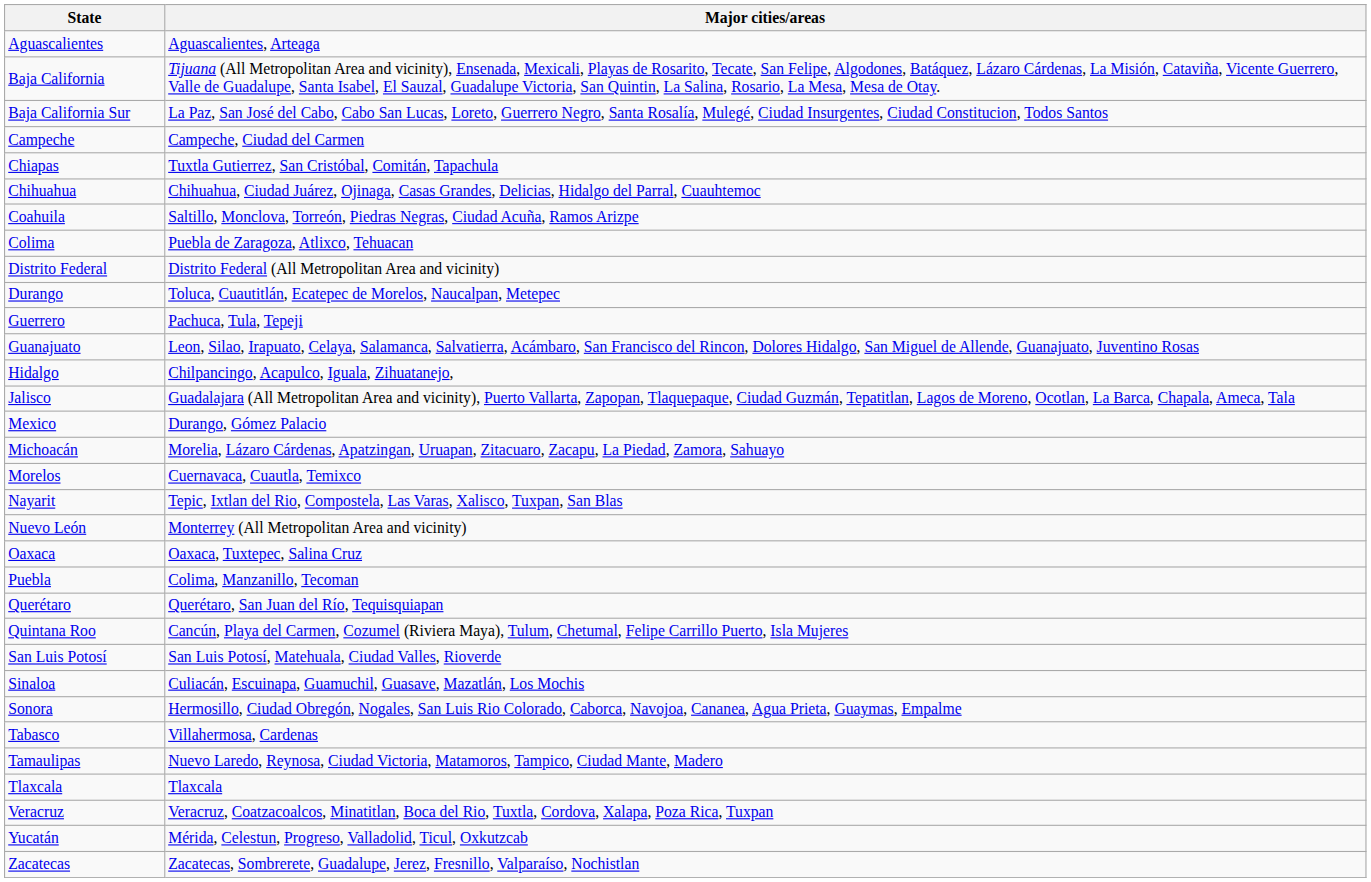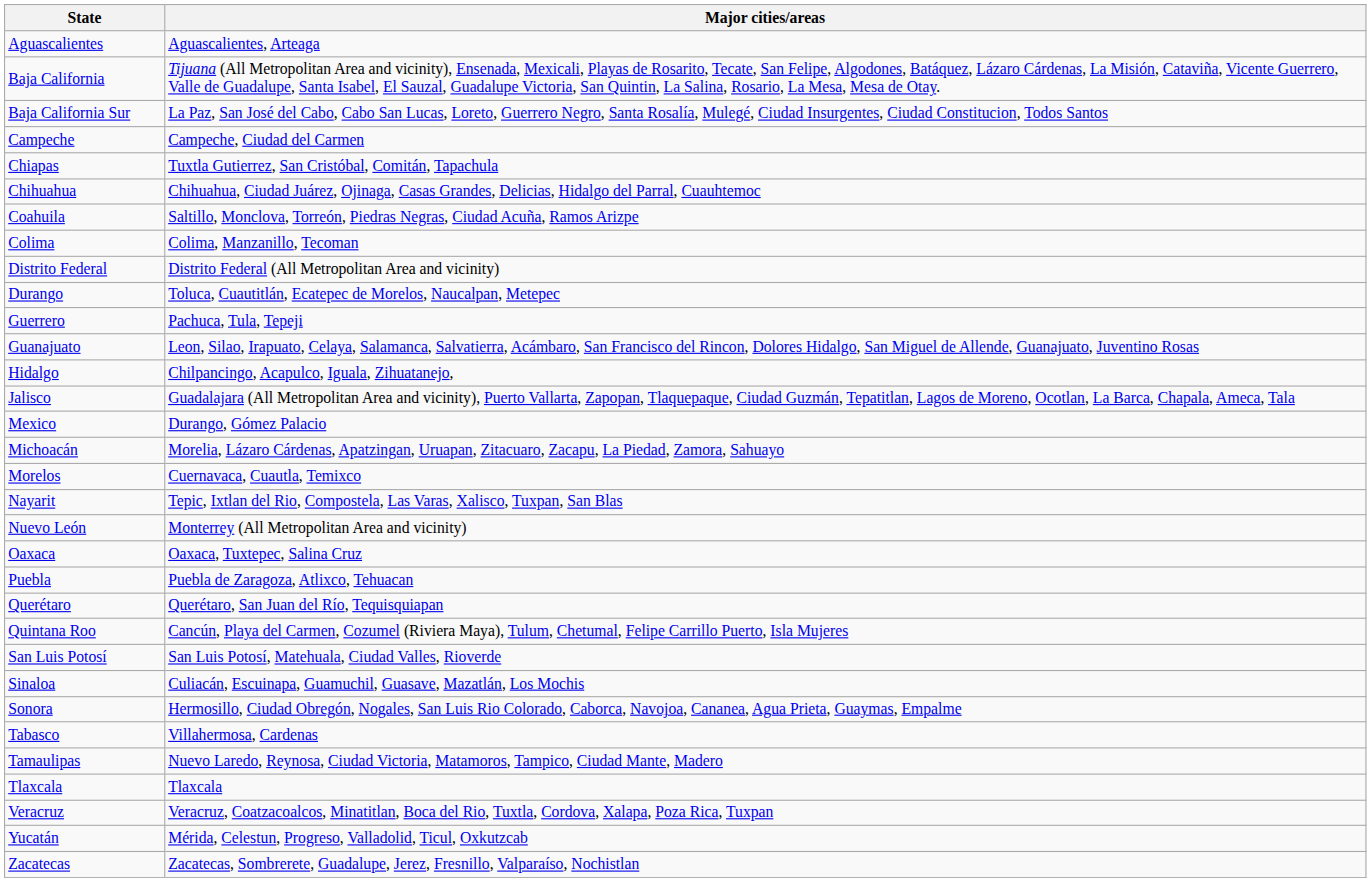 <table class="wikitable" " style="font-size:90%">
 <tr>
 <th style="width:140px;">State</th>
 <th>Major cities/areas</th>
 </tr>
 <tr>
 <td> <a href='#'>Aguascalientes</a></td>
 <td><a href='#'>Aguascalientes</a>, <a href='#'>Arteaga</a></td>
 </tr>
 <tr>
 <td> <a href='#'>Baja California</a></td>
 <td><em><a href='#'>Tijuana</a></em> (All Metropolitan Area and vicinity), <a href='#'>Ensenada</a>, <a href='#'>Mexicali</a>, <a href='#'>Playas de Rosarito</a>, <a href='#'>Tecate</a>, <a href='#'>San Felipe</a>, <a href='#'>Algodones</a>, <a href='#'>Batáquez</a>, <a href='#'>Lázaro Cárdenas</a>, <a href='#'>La Misión</a>, <a href='#'>Cataviña</a>, <a href='#'>Vicente Guerrero</a>, <a href='#'>Valle de Guadalupe</a>, <a href='#'>Santa Isabel</a>, <a href='#'>El Sauzal</a>, <a href='#'>Guadalupe Victoria</a>, <a href='#'>San Quintin</a>, <a href='#'>La Salina</a>, <a href='#'>Rosario</a>, <a href='#'>La Mesa</a>, <a href='#'>Mesa de Otay</a>.</td>
 </tr>
 <tr>
 <td> <a href='#'>Baja California Sur</a></td>
 <td><a href='#'>La Paz</a>, <a href='#'>San José del Cabo</a>, <a href='#'>Cabo San Lucas</a>, <a href='#'>Loreto</a>, <a href='#'>Guerrero Negro</a>, <a href='#'>Santa Rosalía</a>, <a href='#'>Mulegé</a>, <a href='#'>Ciudad Insurgentes</a>, <a href='#'>Ciudad Constitucion</a>, <a href='#'>Todos Santos</a></td>
 </tr>
 <tr>
 <td> <a href='#'>Campeche</a></td>
 <td><a href='#'>Campeche</a>, <a href='#'>Ciudad del Carmen</a></td>
 </tr>
 <tr>
 <td> <a href='#'>Chiapas</a></td>
 <td><a href='#'>Tuxtla Gutierrez</a>, <a href='#'>San Cristóbal</a>, <a href='#'>Comitán</a>, <a href='#'>Tapachula</a></td>
 </tr>
 <tr>
 <td> <a href='#'>Chihuahua</a></td>
 <td><a href='#'>Chihuahua</a>, <a href='#'>Ciudad Juárez</a>, <a href='#'>Ojinaga</a>, <a href='#'>Casas Grandes</a>, <a href='#'>Delicias</a>, <a href='#'>Hidalgo del Parral</a>, <a href='#'>Cuauhtemoc</a></td>
 </tr>
 <tr>
 <td> <a href='#'>Coahuila</a></td>
 <td><a href='#'>Saltillo</a>, <a href='#'>Monclova</a>, <a href='#'>Torreón</a>, <a href='#'>Piedras Negras</a>, <a href='#'>Ciudad Acuña</a>, <a href='#'>Ramos Arizpe</a></td>
 </tr>
 <tr>
 <td> <a href='#'>Colima</a></td>
-<td><a href='#'>Puebla de Zaragoza</a>, <a href='#'>Atlixco</a>, <a href='#'>Tehuacan</a></td>
+<td><a href='#'>Colima</a>, <a href='#'>Manzanillo</a>, <a href='#'>Tecoman</a></td>
 </tr>
 <tr>
 <td> <a href='#'>Distrito Federal</a></td>
 <td><a href='#'>Distrito Federal</a> (All Metropolitan Area and vicinity)</td>
 </tr>
 <tr>
 <td> <a href='#'>Durango</a></td>
 <td><a href='#'>Toluca</a>, <a href='#'>Cuautitlán</a>, <a href='#'>Ecatepec de Morelos</a>, <a href='#'>Naucalpan</a>, <a href='#'>Metepec</a></td>
 </tr>
 <tr>
 <td> <a href='#'>Guerrero</a></td>
 <td><a href='#'>Pachuca</a>, <a href='#'>Tula</a>, <a href='#'>Tepeji</a></td>
 </tr>
 <tr>
 <td> <a href='#'>Guanajuato</a></td>
 <td><a href='#'>Leon</a>, <a href='#'>Silao</a>, <a href='#'>Irapuato</a>, <a href='#'>Celaya</a>, <a href='#'>Salamanca</a>, <a href='#'>Salvatierra</a>, <a href='#'>Acámbaro</a>, <a href='#'>San Francisco del Rincon</a>, <a href='#'>Dolores Hidalgo</a>, <a href='#'>San Miguel de Allende</a>, <a href='#'>Guanajuato</a>, <a href='#'>Juventino Rosas</a></td>
 </tr>
 <tr>
 <td> <a href='#'>Hidalgo</a></td>
 <td><a href='#'>Chilpancingo</a>, <a href='#'>Acapulco</a>, <a href='#'>Iguala</a>, <a href='#'>Zihuatanejo</a>,</td>
 </tr>
 <tr>
 <td> <a href='#'>Jalisco</a></td>
 <td><a href='#'>Guadalajara</a> (All Metropolitan Area and vicinity),  <a href='#'>Puerto Vallarta</a>, <a href='#'>Zapopan</a>, <a href='#'>Tlaquepaque</a>, <a href='#'>Ciudad Guzmán</a>, <a href='#'>Tepatitlan</a>, <a href='#'>Lagos de Moreno</a>, <a href='#'>Ocotlan</a>, <a href='#'>La Barca</a>, <a href='#'>Chapala</a>, <a href='#'>Ameca</a>, <a href='#'>Tala</a></td>
 </tr>
 <tr>
 <td> <a href='#'>Mexico</a></td>
 <td><a href='#'>Durango</a>, <a href='#'>Gómez Palacio</a></td>
 </tr>
 <tr>
 <td> <a href='#'>Michoacán</a></td>
 <td><a href='#'>Morelia</a>, <a href='#'>Lázaro Cárdenas</a>, <a href='#'>Apatzingan</a>, <a href='#'>Uruapan</a>, <a href='#'>Zitacuaro</a>, <a href='#'>Zacapu</a>, <a href='#'>La Piedad</a>, <a href='#'>Zamora</a>, <a href='#'>Sahuayo</a></td>
 </tr>
 <tr>
 <td> <a href='#'>Morelos</a></td>
 <td><a href='#'>Cuernavaca</a>, <a href='#'>Cuautla</a>, <a href='#'>Temixco</a></td>
 </tr>
 <tr>
 <td> <a href='#'>Nayarit</a></td>
 <td><a href='#'>Tepic</a>, <a href='#'>Ixtlan del Rio</a>, <a href='#'>Compostela</a>, <a href='#'>Las Varas</a>, <a href='#'>Xalisco</a>, <a href='#'>Tuxpan</a>, <a href='#'>San Blas</a></td>
 </tr>
 <tr>
 <td> <a href='#'>Nuevo León</a></td>
 <td><a href='#'>Monterrey</a> (All Metropolitan Area and vicinity)</td>
 </tr>
 <tr>
 <td> <a href='#'>Oaxaca</a></td>
 <td><a href='#'>Oaxaca</a>, <a href='#'>Tuxtepec</a>, <a href='#'>Salina Cruz</a></td>
 </tr>
 <tr>
 <td> <a href='#'>Puebla</a></td>
-<td><a href='#'>Colima</a>, <a href='#'>Manzanillo</a>, <a href='#'>Tecoman</a></td>
+<td><a href='#'>Puebla de Zaragoza</a>, <a href='#'>Atlixco</a>, <a href='#'>Tehuacan</a></td>
 </tr>
 <tr>
 <td> <a href='#'>Querétaro</a></td>
 <td><a href='#'>Querétaro</a>, <a href='#'>San Juan del Río</a>, <a href='#'>Tequisquiapan</a></td>
 </tr>
 <tr>
 <td> <a href='#'>Quintana Roo</a></td>
 <td><a href='#'>Cancún</a>, <a href='#'>Playa del Carmen</a>, <a href='#'>Cozumel</a> (Riviera Maya), <a href='#'>Tulum</a>, <a href='#'>Chetumal</a>, <a href='#'>Felipe Carrillo Puerto</a>, <a href='#'>Isla Mujeres</a></td>
 </tr>
 <tr>
 <td> <a href='#'>San Luis Potosí</a></td>
 <td><a href='#'>San Luis Potosí</a>, <a href='#'>Matehuala</a>, <a href='#'>Ciudad Valles</a>, <a href='#'>Rioverde</a></td>
 </tr>
 <tr>
 <td> <a href='#'>Sinaloa</a></td>
 <td><a href='#'>Culiacán</a>, <a href='#'>Escuinapa</a>, <a href='#'>Guamuchil</a>, <a href='#'>Guasave</a>, <a href='#'>Mazatlán</a>, <a href='#'>Los Mochis</a></td>
 </tr>
 <tr>
 <td> <a href='#'>Sonora</a></td>
 <td><a href='#'>Hermosillo</a>, <a href='#'>Ciudad Obregón</a>, <a href='#'>Nogales</a>, <a href='#'>San Luis Rio Colorado</a>, <a href='#'>Caborca</a>, <a href='#'>Navojoa</a>, <a href='#'>Cananea</a>, <a href='#'>Agua Prieta</a>, <a href='#'>Guaymas</a>, <a href='#'>Empalme</a></td>
 </tr>
 <tr>
 <td> <a href='#'>Tabasco</a></td>
 <td><a href='#'>Villahermosa</a>, <a href='#'>Cardenas</a></td>
 </tr>
 <tr>
 <td> <a href='#'>Tamaulipas</a></td>
 <td><a href='#'>Nuevo Laredo</a>, <a href='#'>Reynosa</a>, <a href='#'>Ciudad Victoria</a>, <a href='#'>Matamoros</a>, <a href='#'>Tampico</a>, <a href='#'>Ciudad Mante</a>, <a href='#'>Madero</a></td>
 </tr>
 <tr>
 <td> <a href='#'>Tlaxcala</a></td>
 <td><a href='#'>Tlaxcala</a></td>
 </tr>
 <tr>
 <td> <a href='#'>Veracruz</a></td>
 <td><a href='#'>Veracruz</a>, <a href='#'>Coatzacoalcos</a>, <a href='#'>Minatitlan</a>, <a href='#'>Boca del Rio</a>, <a href='#'>Tuxtla</a>, <a href='#'>Cordova</a>, <a href='#'>Xalapa</a>, <a href='#'>Poza Rica</a>, <a href='#'>Tuxpan</a></td>
 </tr>
 <tr>
 <td> <a href='#'>Yucatán</a></td>
 <td><a href='#'>Mérida</a>, <a href='#'>Celestun</a>, <a href='#'>Progreso</a>, <a href='#'>Valladolid</a>, <a href='#'>Ticul</a>, <a href='#'>Oxkutzcab</a></td>
 </tr>
 <tr>
 <td> <a href='#'>Zacatecas</a></td>
 <td><a href='#'>Zacatecas</a>, <a href='#'>Sombrerete</a>, <a href='#'>Guadalupe</a>, <a href='#'>Jerez</a>, <a href='#'>Fresnillo</a>, <a href='#'>Valparaíso</a>, <a href='#'>Nochistlan</a></td>
 </tr>
 </table>
